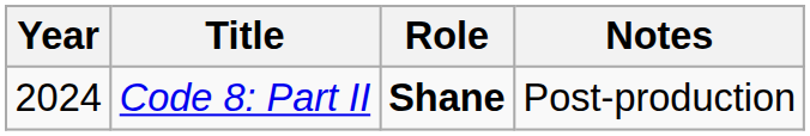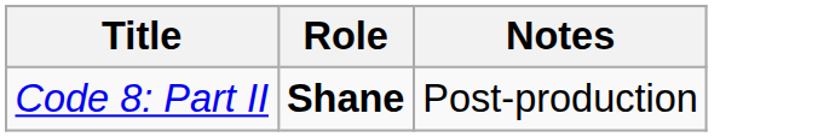 <table class="wikitable sortable">
 <tr>
-<th>Year</th>
 <th>Title</th>
 <th>Role</th>
 <th>Notes</th>
 </tr>
 <tr>
-<td>2024</td>
 <td><em><a href='#'>Code 8: Part II</a></em></td>
 <td><strong>Shane</strong></td>
 <td>Post-production</td>
 </tr>
 </table>
